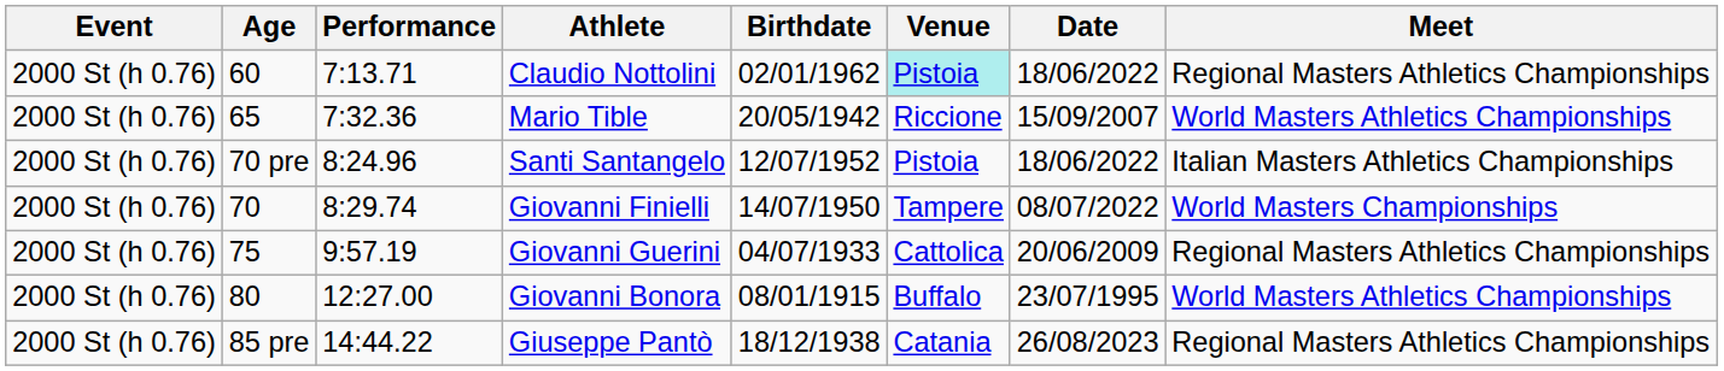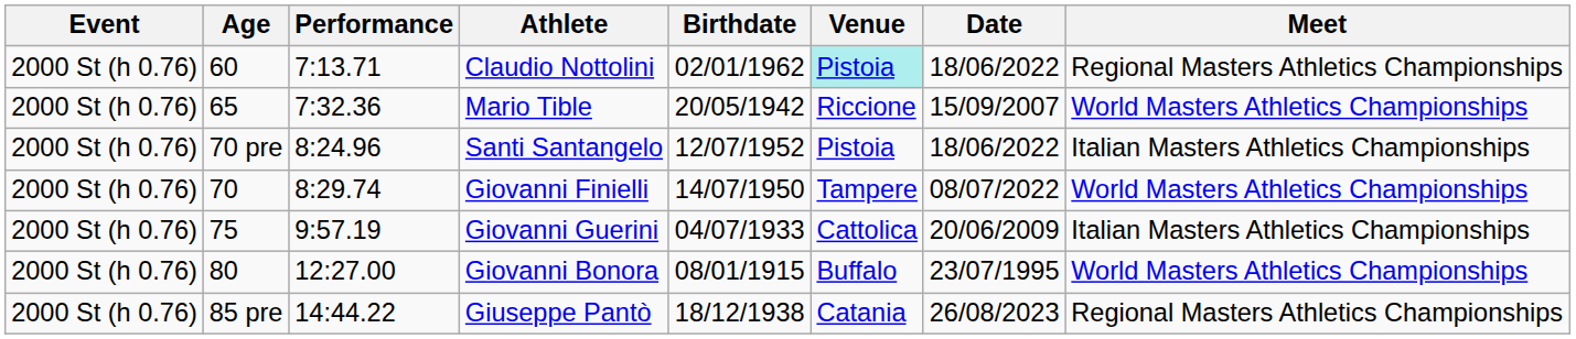 <table class="wikitable" width= style="font-size:90%; text-align:center">
 <tr>
 <th>Event</th>
 <th>Age</th>
 <th>Performance</th>
 <th>Athlete</th>
 <th>Birthdate</th>
 <th>Venue</th>
 <th>Date</th>
 <th>Meet</th>
 </tr>
 <tr>
 <td>2000 St (h 0.76)</td>
 <td>60</td>
 <td>7:13.71</td>
 <td align=left><a href='#'>Claudio Nottolini</a></td>
 <td>02/01/1962</td>
 <td align=left style="background: paleturquoise;"><a href='#'>Pistoia</a></td>
 <td>18/06/2022</td>
 <td>Regional Masters Athletics Championships</td>
 </tr>
 <tr>
 <td>2000 St (h 0.76)</td>
 <td>65</td>
 <td>7:32.36</td>
 <td align=left><a href='#'>Mario Tible</a></td>
 <td>20/05/1942</td>
 <td align=left><a href='#'>Riccione</a></td>
 <td>15/09/2007</td>
 <td><a href='#'>World Masters Athletics Championships</a></td>
 </tr>
 <tr>
 <td>2000 St (h 0.76)</td>
 <td>70 pre</td>
 <td>8:24.96</td>
 <td align=left><a href='#'>Santi Santangelo</a></td>
 <td>12/07/1952</td>
 <td align=left><a href='#'>Pistoia</a></td>
 <td>18/06/2022</td>
 <td>Italian Masters Athletics Championships</td>
 </tr>
 <tr>
 <td>2000 St (h 0.76)</td>
 <td>70</td>
 <td>8:29.74</td>
 <td align=left><a href='#'>Giovanni Finielli</a></td>
 <td>14/07/1950</td>
 <td align=left><a href='#'>Tampere</a></td>
 <td>08/07/2022</td>
-<td><a href='#'>World Masters Championships</a></td>
+<td><a href='#'>World Masters Athletics Championships</a></td>
 </tr>
 <tr>
 <td>2000 St (h 0.76)</td>
 <td>75</td>
 <td>9:57.19</td>
 <td align=left><a href='#'>Giovanni Guerini</a></td>
 <td>04/07/1933</td>
 <td align=left><a href='#'>Cattolica</a></td>
 <td>20/06/2009</td>
-<td>Regional Masters Athletics Championships</td>
+<td>Italian Masters Athletics Championships</td>
 </tr>
 <tr>
 <td>2000 St (h 0.76)</td>
 <td>80</td>
 <td>12:27.00</td>
 <td align=left><a href='#'>Giovanni Bonora</a></td>
 <td>08/01/1915</td>
 <td align=left><a href='#'>Buffalo</a></td>
 <td>23/07/1995</td>
 <td><a href='#'>World Masters Athletics Championships</a></td>
 </tr>
 <tr>
 <td>2000 St (h 0.76)</td>
 <td>85 pre</td>
 <td>14:44.22</td>
 <td align=left><a href='#'>Giuseppe Pantò</a></td>
 <td>18/12/1938</td>
 <td align=left><a href='#'>Catania</a></td>
 <td>26/08/2023</td>
 <td>Regional Masters Athletics Championships</td>
 </tr>
 </table>
